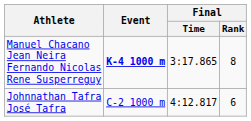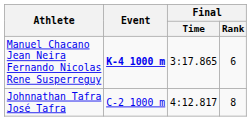 <table class=wikitable style="font-size:90%;">
 <tr>
 <th rowspan="2">Athlete</th>
 <th rowspan="2">Event</th>
 <th colspan=2>Final</th>
 </tr>
 <tr style="font-size:95%">
 <th>Time</th>
 <th>Rank</th>
 </tr>
 <tr align=center>
 <td align=left><a href='#'>Manuel Chacano</a><br><a href='#'>Jean Neira</a><br><a href='#'>Fernando Nicolas</a><br><a href='#'>Rene Susperreguy</a></td>
 <td align=left><strong><a href='#'>K-4 1000 m</a></strong></td>
 <td>3:17.865</td>
-<td>8</td>
+<td>6</td>
 </tr>
 <tr align=center>
 <td align=left><a href='#'>Johnnathan Tafra</a><br><a href='#'>José Tafra</a></td>
 <td align=left><a href='#'>C-2 1000 m</a></td>
 <td>4:12.817</td>
-<td>6</td>
+<td>8</td>
 </tr>
 </table>
